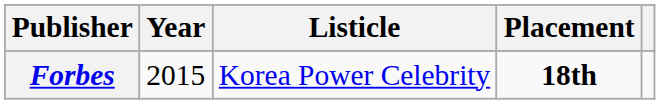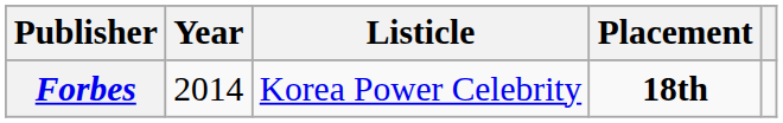 <table class="wikitable plainrowheaders sortable" style="margin-right: 0;">
 <tr>
 <th scope="col">Publisher</th>
 <th scope="col">Year</th>
 <th scope="col">Listicle</th>
 <th scope="col">Placement</th>
 <th scope="col" class="unsortable"></th>
 </tr>
 <tr>
 <th scope="row"><em><a href='#'>Forbes</a></em></th>
-<td>2015</td>
+<td>2014</td>
 <td><a href='#'>Korea Power Celebrity</a></td>
 <td style="text-align:center;"><strong>18th</strong></td>
 <td style="text-align:center;"></td>
 </tr>
 </table>
